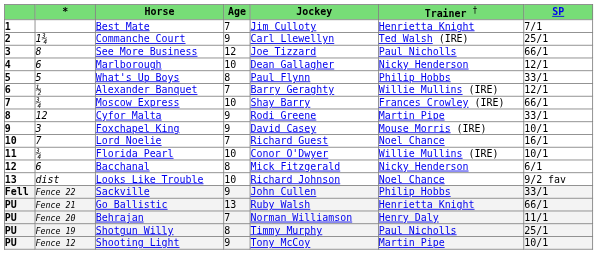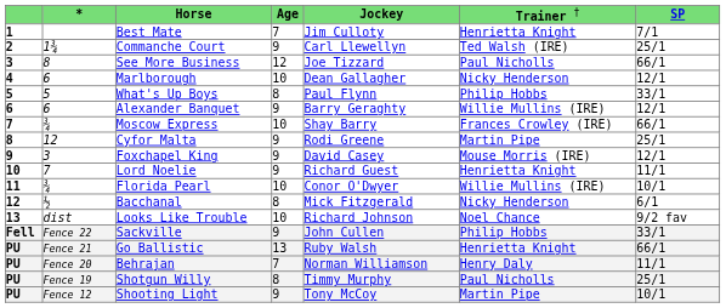 <table border="1" cellpadding="0" style="border-collapse: collapse; font-size:90%">
 <tr bgcolor="#77dd77" align="center">
 <td width="35px"></td>
 <td width="70px"><strong>*</strong></td>
 <td width="150px"><strong>Horse</strong></td>
 <td width="30px"><strong>Age</strong></td>
 <td width="150px"><strong>Jockey</strong></td>
 <td width="170px"><strong>Trainer</strong> <sup>†</sup></td>
 <td width="80px"><strong><a href='#'>SP</a></strong></td>
 </tr>
 <tr>
 <td><strong>1</strong></td>
 <td></td>
 <td><a href='#'>Best Mate</a></td>
 <td>7</td>
 <td><a href='#'>Jim Culloty</a></td>
 <td><a href='#'>Henrietta Knight</a></td>
 <td>7/1</td>
 </tr>
 <tr>
 <td><strong>2</strong></td>
 <td><em>1¾</em></td>
 <td><a href='#'>Commanche Court</a></td>
 <td>9</td>
 <td><a href='#'>Carl Llewellyn</a></td>
 <td><a href='#'>Ted Walsh</a> (IRE)</td>
 <td>25/1</td>
 </tr>
 <tr>
 <td><strong>3</strong></td>
 <td><em>8</em></td>
 <td><a href='#'>See More Business</a></td>
 <td>12</td>
 <td><a href='#'>Joe Tizzard</a></td>
 <td><a href='#'>Paul Nicholls</a></td>
 <td>66/1</td>
 </tr>
 <tr>
 <td><strong>4</strong></td>
 <td><em>6</em></td>
 <td><a href='#'>Marlborough</a></td>
 <td>10</td>
 <td><a href='#'>Dean Gallagher</a></td>
 <td><a href='#'>Nicky Henderson</a></td>
 <td>12/1</td>
 </tr>
 <tr>
 <td><strong>5</strong></td>
 <td><em>5</em></td>
 <td><a href='#'>What's Up Boys</a></td>
 <td>8</td>
 <td><a href='#'>Paul Flynn</a></td>
 <td><a href='#'>Philip Hobbs</a></td>
 <td>33/1</td>
 </tr>
 <tr>
 <td><strong>6</strong></td>
-<td><em>½</em></td>
+<td><em>6</em></td>
 <td><a href='#'>Alexander Banquet</a></td>
-<td>7</td>
+<td>9</td>
 <td><a href='#'>Barry Geraghty</a></td>
 <td><a href='#'>Willie Mullins</a> (IRE)</td>
 <td>12/1</td>
 </tr>
 <tr>
 <td><strong>7</strong></td>
 <td><em>¾</em></td>
 <td><a href='#'>Moscow Express</a></td>
 <td>10</td>
 <td><a href='#'>Shay Barry</a></td>
 <td><a href='#'>Frances Crowley</a> (IRE)</td>
 <td>66/1</td>
 </tr>
 <tr>
 <td><strong>8</strong></td>
 <td><em>12</em></td>
 <td><a href='#'>Cyfor Malta</a></td>
 <td>9</td>
 <td><a href='#'>Rodi Greene</a></td>
 <td><a href='#'>Martin Pipe</a></td>
-<td>33/1</td>
+<td>25/1</td>
 </tr>
 <tr>
 <td><strong>9</strong></td>
 <td><em>3</em></td>
 <td><a href='#'>Foxchapel King</a></td>
 <td>9</td>
 <td><a href='#'>David Casey</a></td>
 <td><a href='#'>Mouse Morris</a> (IRE)</td>
-<td>10/1</td>
+<td>12/1</td>
 </tr>
 <tr>
 <td><strong>10</strong></td>
 <td><em>7</em></td>
 <td><a href='#'>Lord Noelie</a></td>
-<td>7</td>
+<td>9</td>
 <td><a href='#'>Richard Guest</a></td>
-<td><a href='#'>Noel Chance</a></td>
-<td>16/1</td>
+<td><a href='#'>Henrietta Knight</a></td>
+<td>11/1</td>
 </tr>
 <tr>
 <td><strong>11</strong></td>
 <td><em>¾</em></td>
 <td><a href='#'>Florida Pearl</a></td>
 <td>10</td>
 <td><a href='#'>Conor O'Dwyer</a></td>
 <td><a href='#'>Willie Mullins</a> (IRE)</td>
 <td>10/1</td>
 </tr>
 <tr>
 <td><strong>12</strong></td>
-<td><em>6</em></td>
+<td><em>½</em></td>
 <td><a href='#'>Bacchanal</a></td>
 <td>8</td>
 <td><a href='#'>Mick Fitzgerald</a></td>
 <td><a href='#'>Nicky Henderson</a></td>
 <td>6/1</td>
 </tr>
 <tr>
 <td><strong>13</strong></td>
 <td><em>dist</em></td>
 <td><a href='#'>Looks Like Trouble</a></td>
 <td>10</td>
 <td><a href='#'>Richard Johnson</a></td>
 <td><a href='#'>Noel Chance</a></td>
 <td>9/2 fav</td>
 </tr>
 <tr bgcolor="#f3f3f3">
 <td><strong>Fell</strong></td>
 <td><small><em>Fence 22</em></small></td>
 <td><a href='#'>Sackville</a></td>
 <td>9</td>
 <td><a href='#'>John Cullen</a></td>
 <td><a href='#'>Philip Hobbs</a></td>
 <td>33/1</td>
 </tr>
 <tr bgcolor="#f3f3f3">
 <td><strong>PU</strong></td>
 <td><small><em>Fence 21</em></small></td>
 <td><a href='#'>Go Ballistic</a></td>
 <td>13</td>
 <td><a href='#'>Ruby Walsh</a></td>
 <td><a href='#'>Henrietta Knight</a></td>
 <td>66/1</td>
 </tr>
 <tr bgcolor="#f3f3f3">
 <td><strong>PU</strong></td>
 <td><small><em>Fence 20</em></small></td>
 <td><a href='#'>Behrajan</a></td>
 <td>7</td>
 <td><a href='#'>Norman Williamson</a></td>
 <td><a href='#'>Henry Daly</a></td>
 <td>11/1</td>
 </tr>
 <tr bgcolor="#f3f3f3">
 <td><strong>PU</strong></td>
 <td><small><em>Fence 19</em></small></td>
 <td><a href='#'>Shotgun Willy</a></td>
 <td>8</td>
 <td><a href='#'>Timmy Murphy</a></td>
 <td><a href='#'>Paul Nicholls</a></td>
 <td>25/1</td>
 </tr>
 <tr bgcolor="#f3f3f3">
 <td><strong>PU</strong></td>
 <td><small><em>Fence 12</em></small></td>
 <td><a href='#'>Shooting Light</a></td>
 <td>9</td>
 <td><a href='#'>Tony McCoy</a></td>
 <td><a href='#'>Martin Pipe</a></td>
 <td>10/1</td>
 </tr>
 </table>
